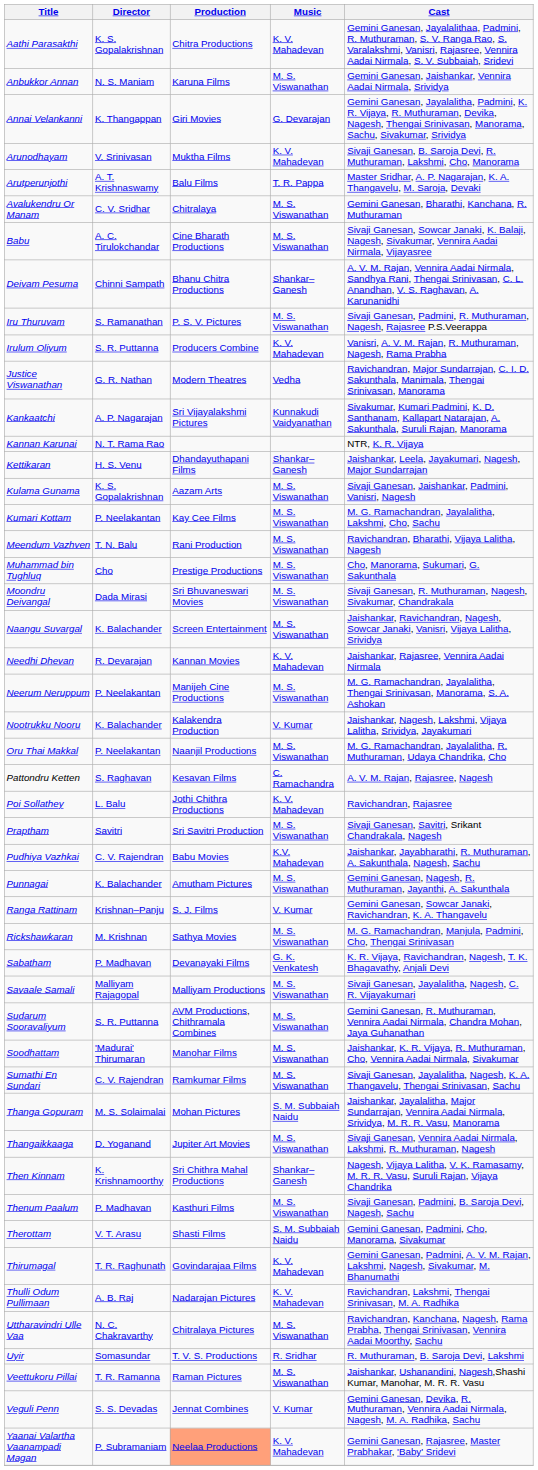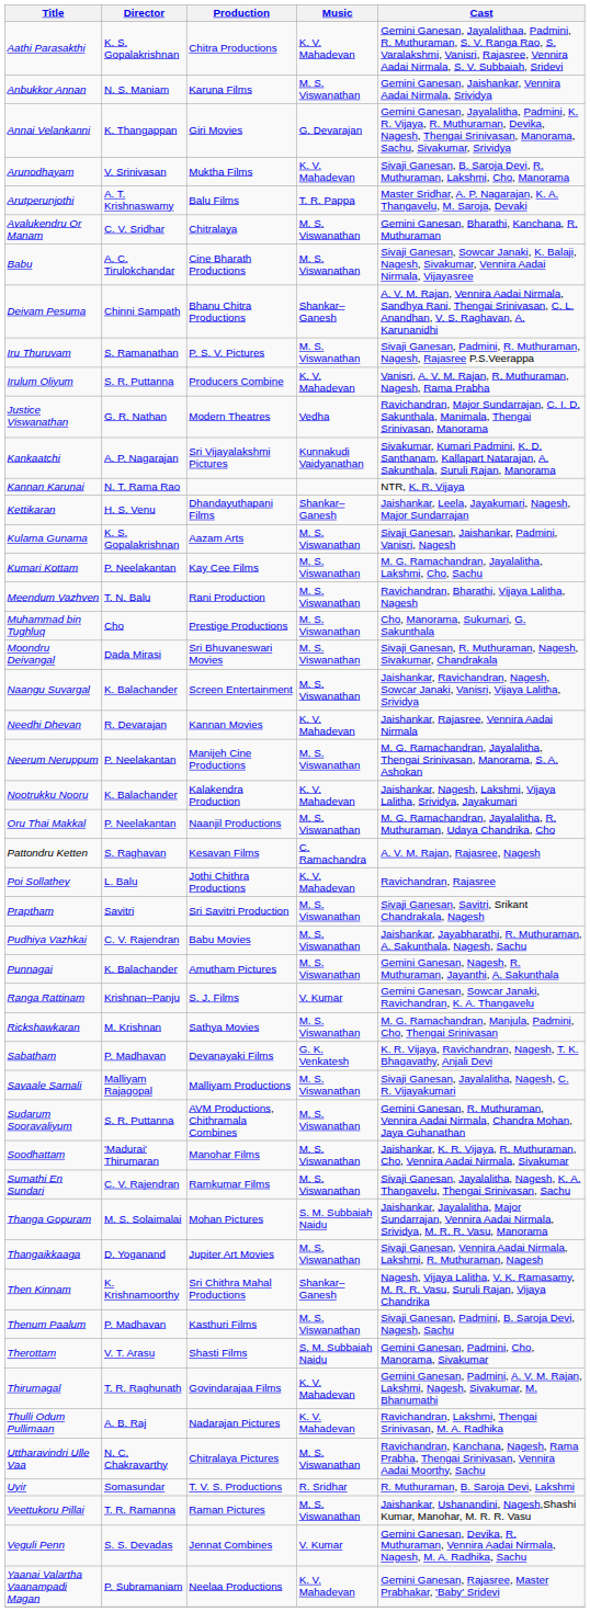 <table class="wikitable">
 <tr>
 <th><a href='#'>Title</a></th>
 <th><a href='#'>Director</a></th>
 <th><a href='#'>Production</a></th>
 <th><a href='#'>Music</a></th>
 <th><a href='#'>Cast</a></th>
 </tr>
 <tr>
 <td><em><a href='#'>Aathi Parasakthi</a></em></td>
 <td><a href='#'>K. S. Gopalakrishnan</a></td>
 <td><a href='#'>Chitra Productions</a></td>
 <td><a href='#'>K. V. Mahadevan</a></td>
 <td><a href='#'>Gemini Ganesan</a>, <a href='#'>Jayalalithaa</a>, <a href='#'>Padmini</a>, <a href='#'>R. Muthuraman</a>, <a href='#'>S. V. Ranga Rao</a>, <a href='#'>S. Varalakshmi</a>, <a href='#'>Vanisri</a>, <a href='#'>Rajasree</a>, <a href='#'>Vennira Aadai Nirmala</a>, <a href='#'>S. V. Subbaiah</a>, <a href='#'>Sridevi</a></td>
 </tr>
 <tr>
 <td><em><a href='#'>Anbukkor Annan</a></em></td>
 <td><a href='#'>N. S. Maniam</a></td>
 <td><a href='#'>Karuna Films</a></td>
 <td><a href='#'>M. S. Viswanathan</a></td>
 <td><a href='#'>Gemini Ganesan</a>, <a href='#'>Jaishankar</a>, <a href='#'>Vennira Aadai Nirmala</a>, <a href='#'>Srividya</a></td>
 </tr>
 <tr>
 <td><em><a href='#'>Annai Velankanni</a></em></td>
 <td><a href='#'>K. Thangappan</a></td>
 <td><a href='#'>Giri Movies</a></td>
 <td><a href='#'>G. Devarajan</a></td>
 <td><a href='#'>Gemini Ganesan</a>, <a href='#'>Jayalalitha</a>, <a href='#'>Padmini</a>, <a href='#'>K. R. Vijaya</a>, <a href='#'>R. Muthuraman</a>, <a href='#'>Devika</a>, <a href='#'>Nagesh</a>, <a href='#'>Thengai Srinivasan</a>, <a href='#'>Manorama</a>, <a href='#'>Sachu</a>, <a href='#'>Sivakumar</a>, <a href='#'>Srividya</a></td>
 </tr>
 <tr>
 <td><em><a href='#'>Arunodhayam</a></em></td>
 <td><a href='#'>V. Srinivasan</a></td>
 <td><a href='#'>Muktha Films</a></td>
 <td><a href='#'>K. V. Mahadevan</a></td>
 <td><a href='#'>Sivaji Ganesan</a>, <a href='#'>B. Saroja Devi</a>, <a href='#'>R. Muthuraman</a>, <a href='#'>Lakshmi</a>, <a href='#'>Cho</a>, <a href='#'>Manorama</a></td>
 </tr>
 <tr>
 <td><em><a href='#'>Arutperunjothi</a></em></td>
 <td><a href='#'>A. T. Krishnaswamy</a></td>
 <td><a href='#'>Balu Films</a></td>
 <td><a href='#'>T. R. Pappa</a></td>
 <td><a href='#'>Master Sridhar</a>, <a href='#'>A. P. Nagarajan</a>, <a href='#'>K. A. Thangavelu</a>, <a href='#'>M. Saroja</a>, <a href='#'>Devaki</a></td>
 </tr>
 <tr>
 <td><em><a href='#'>Avalukendru Or Manam</a></em></td>
 <td><a href='#'>C. V. Sridhar</a></td>
 <td><a href='#'>Chitralaya</a></td>
 <td><a href='#'>M. S. Viswanathan</a></td>
 <td><a href='#'>Gemini Ganesan</a>, <a href='#'>Bharathi</a>, <a href='#'>Kanchana</a>, <a href='#'>R. Muthuraman</a></td>
 </tr>
 <tr>
 <td><em><a href='#'>Babu</a></em></td>
 <td><a href='#'>A. C. Tirulokchandar</a></td>
 <td><a href='#'>Cine Bharath Productions</a></td>
 <td><a href='#'>M. S. Viswanathan</a></td>
 <td><a href='#'>Sivaji Ganesan</a>, <a href='#'>Sowcar Janaki</a>, <a href='#'>K. Balaji</a>, <a href='#'>Nagesh</a>, <a href='#'>Sivakumar</a>, <a href='#'>Vennira Aadai Nirmala</a>, <a href='#'>Vijayasree</a></td>
 </tr>
 <tr>
 <td><em><a href='#'>Deivam Pesuma</a></em></td>
 <td><a href='#'>Chinni Sampath</a></td>
 <td><a href='#'>Bhanu Chitra Productions</a></td>
 <td><a href='#'>Shankar–Ganesh</a></td>
 <td><a href='#'>A. V. M. Rajan</a>, <a href='#'>Vennira Aadai Nirmala</a>, <a href='#'>Sandhya Rani</a>, <a href='#'>Thengai Srinivasan</a>, <a href='#'>C. L. Anandhan</a>, <a href='#'>V. S. Raghavan</a>, <a href='#'>A. Karunanidhi</a></td>
 </tr>
 <tr>
 <td><em><a href='#'>Iru Thuruvam</a></em></td>
 <td><a href='#'>S. Ramanathan</a></td>
 <td><a href='#'>P. S. V. Pictures</a></td>
 <td><a href='#'>M. S. Viswanathan</a></td>
 <td><a href='#'>Sivaji Ganesan</a>, <a href='#'>Padmini</a>, <a href='#'>R. Muthuraman</a>, <a href='#'>Nagesh</a>, <a href='#'>Rajasree</a> P.S.Veerappa</td>
 </tr>
 <tr>
 <td><em><a href='#'>Irulum Oliyum</a></em></td>
 <td><a href='#'>S. R. Puttanna</a></td>
 <td><a href='#'>Producers Combine</a></td>
 <td><a href='#'>K. V. Mahadevan</a></td>
 <td><a href='#'>Vanisri</a>, <a href='#'>A. V. M. Rajan</a>, <a href='#'>R. Muthuraman</a>, <a href='#'>Nagesh</a>, <a href='#'>Rama Prabha</a></td>
 </tr>
 <tr>
 <td><em><a href='#'>Justice Viswanathan</a></em></td>
 <td><a href='#'>G. R. Nathan</a></td>
 <td><a href='#'>Modern Theatres</a></td>
 <td><a href='#'>Vedha</a></td>
 <td><a href='#'>Ravichandran</a>, <a href='#'>Major Sundarrajan</a>, <a href='#'>C. I. D. Sakunthala</a>, <a href='#'>Manimala</a>, <a href='#'>Thengai Srinivasan</a>, <a href='#'>Manorama</a></td>
 </tr>
 <tr>
 <td><em><a href='#'>Kankaatchi</a></em></td>
 <td><a href='#'>A. P. Nagarajan</a></td>
 <td><a href='#'>Sri Vijayalakshmi Pictures</a></td>
 <td><a href='#'>Kunnakudi Vaidyanathan</a></td>
 <td><a href='#'>Sivakumar</a>, <a href='#'>Kumari Padmini</a>, <a href='#'>K. D. Santhanam</a>, <a href='#'>Kallapart Natarajan</a>, <a href='#'>A. Sakunthala</a>, <a href='#'>Suruli Rajan</a>, <a href='#'>Manorama</a></td>
 </tr>
 <tr>
 <td><em><a href='#'>Kannan Karunai</a></em></td>
 <td><a href='#'>N. T. Rama Rao</a></td>
 <td></td>
 <td></td>
 <td>NTR, <a href='#'>K. R. Vijaya</a></td>
 </tr>
 <tr>
 <td><em><a href='#'>Kettikaran</a></em></td>
 <td><a href='#'>H. S. Venu</a></td>
 <td><a href='#'>Dhandayuthapani Films</a></td>
 <td><a href='#'>Shankar–Ganesh</a></td>
 <td><a href='#'>Jaishankar</a>, <a href='#'>Leela</a>, <a href='#'>Jayakumari</a>, <a href='#'>Nagesh</a>, <a href='#'>Major Sundarrajan</a></td>
 </tr>
 <tr>
 <td><em><a href='#'>Kulama Gunama</a></em></td>
 <td><a href='#'>K. S. Gopalakrishnan</a></td>
 <td><a href='#'>Aazam Arts</a></td>
 <td><a href='#'>M. S. Viswanathan</a></td>
 <td><a href='#'>Sivaji Ganesan</a>, <a href='#'>Jaishankar</a>, <a href='#'>Padmini</a>, <a href='#'>Vanisri</a>, <a href='#'>Nagesh</a></td>
 </tr>
 <tr>
 <td><em><a href='#'>Kumari Kottam</a></em></td>
 <td><a href='#'>P. Neelakantan</a></td>
 <td><a href='#'>Kay Cee Films</a></td>
 <td><a href='#'>M. S. Viswanathan</a></td>
 <td><a href='#'>M. G. Ramachandran</a>, <a href='#'>Jayalalitha</a>, <a href='#'>Lakshmi</a>, <a href='#'>Cho</a>, <a href='#'>Sachu</a></td>
 </tr>
 <tr>
 <td><em><a href='#'>Meendum Vazhven</a></em></td>
 <td><a href='#'>T. N. Balu</a></td>
 <td><a href='#'>Rani Production</a></td>
 <td><a href='#'>M. S. Viswanathan</a></td>
 <td><a href='#'>Ravichandran</a>, <a href='#'>Bharathi</a>, <a href='#'>Vijaya Lalitha</a>, <a href='#'>Nagesh</a></td>
 </tr>
 <tr>
 <td><em><a href='#'>Muhammad bin Tughluq</a></em></td>
 <td><a href='#'>Cho</a></td>
 <td><a href='#'>Prestige Productions</a></td>
 <td><a href='#'>M. S. Viswanathan</a></td>
 <td><a href='#'>Cho</a>, <a href='#'>Manorama</a>, <a href='#'>Sukumari</a>, <a href='#'>G. Sakunthala</a></td>
 </tr>
 <tr>
 <td><em><a href='#'>Moondru Deivangal</a></em></td>
 <td><a href='#'>Dada Mirasi</a></td>
 <td><a href='#'>Sri Bhuvaneswari Movies</a></td>
 <td><a href='#'>M. S. Viswanathan</a></td>
 <td><a href='#'>Sivaji Ganesan</a>, <a href='#'>R. Muthuraman</a>, <a href='#'>Nagesh</a>, <a href='#'>Sivakumar</a>, <a href='#'>Chandrakala</a></td>
 </tr>
 <tr>
 <td><em><a href='#'>Naangu Suvargal</a></em></td>
 <td><a href='#'>K. Balachander</a></td>
 <td><a href='#'>Screen Entertainment</a></td>
 <td><a href='#'>M. S. Viswanathan</a></td>
 <td><a href='#'>Jaishankar</a>, <a href='#'>Ravichandran</a>, <a href='#'>Nagesh</a>, <a href='#'>Sowcar Janaki</a>, <a href='#'>Vanisri</a>, <a href='#'>Vijaya Lalitha</a>, <a href='#'>Srividya</a></td>
 </tr>
 <tr>
 <td><em><a href='#'>Needhi Dhevan</a></em></td>
 <td><a href='#'>R. Devarajan</a></td>
 <td><a href='#'>Kannan Movies</a></td>
 <td><a href='#'>K. V. Mahadevan</a></td>
 <td><a href='#'>Jaishankar</a>, <a href='#'>Rajasree</a>, <a href='#'>Vennira Aadai Nirmala</a></td>
 </tr>
 <tr>
 <td><em><a href='#'>Neerum Neruppum</a></em></td>
 <td><a href='#'>P. Neelakantan</a></td>
 <td><a href='#'>Manijeh Cine Productions</a></td>
 <td><a href='#'>M. S. Viswanathan</a></td>
 <td><a href='#'>M. G. Ramachandran</a>, <a href='#'>Jayalalitha</a>, <a href='#'>Thengai Srinivasan</a>, <a href='#'>Manorama</a>, <a href='#'>S. A. Ashokan</a></td>
 </tr>
 <tr>
 <td><em><a href='#'>Nootrukku Nooru</a></em></td>
 <td><a href='#'>K. Balachander</a></td>
 <td><a href='#'>Kalakendra Production</a></td>
-<td><a href='#'>V. Kumar</a></td>
+<td><a href='#'>K. V. Mahadevan</a></td>
 <td><a href='#'>Jaishankar</a>, <a href='#'>Nagesh</a>, <a href='#'>Lakshmi</a>, <a href='#'>Vijaya Lalitha</a>, <a href='#'>Srividya</a>, <a href='#'>Jayakumari</a></td>
 </tr>
 <tr>
 <td><em><a href='#'>Oru Thai Makkal</a></em></td>
 <td><a href='#'>P. Neelakantan</a></td>
 <td><a href='#'>Naanjil Productions</a></td>
 <td><a href='#'>M. S. Viswanathan</a></td>
 <td><a href='#'>M. G. Ramachandran</a>, <a href='#'>Jayalalitha</a>, <a href='#'>R. Muthuraman</a>, <a href='#'>Udaya Chandrika</a>, <a href='#'>Cho</a></td>
 </tr>
 <tr>
 <td><em>Pattondru Ketten</em></td>
 <td><a href='#'>S. Raghavan</a></td>
 <td><a href='#'>Kesavan Films</a></td>
 <td><a href='#'>C. Ramachandra</a></td>
 <td><a href='#'>A. V. M. Rajan</a>, <a href='#'>Rajasree</a>, <a href='#'>Nagesh</a></td>
 </tr>
 <tr>
 <td><em><a href='#'>Poi Sollathey</a></em></td>
 <td><a href='#'>L. Balu</a></td>
 <td><a href='#'>Jothi Chithra Productions</a></td>
 <td><a href='#'>K. V. Mahadevan</a></td>
 <td><a href='#'>Ravichandran</a>, <a href='#'>Rajasree</a></td>
 </tr>
 <tr>
 <td><em><a href='#'>Praptham</a></em></td>
 <td><a href='#'>Savitri</a></td>
 <td><a href='#'>Sri Savitri Production</a></td>
 <td><a href='#'>M. S. Viswanathan</a></td>
 <td><a href='#'>Sivaji Ganesan</a>, <a href='#'>Savitri</a>, Srikant <a href='#'>Chandrakala</a>, <a href='#'>Nagesh</a></td>
 </tr>
 <tr>
 <td><em><a href='#'>Pudhiya Vazhkai</a></em></td>
 <td><a href='#'>C. V. Rajendran</a></td>
 <td><a href='#'>Babu Movies</a></td>
-<td><a href='#'>K.V. Mahadevan</a></td>
+<td><a href='#'>M. S. Viswanathan</a></td>
 <td><a href='#'>Jaishankar</a>, <a href='#'>Jayabharathi</a>, <a href='#'>R. Muthuraman</a>, <a href='#'>A. Sakunthala</a>, <a href='#'>Nagesh</a>, <a href='#'>Sachu</a></td>
 </tr>
 <tr>
 <td><em><a href='#'>Punnagai</a></em></td>
 <td><a href='#'>K. Balachander</a></td>
 <td><a href='#'>Amutham Pictures</a></td>
 <td><a href='#'>M. S. Viswanathan</a></td>
 <td><a href='#'>Gemini Ganesan</a>, <a href='#'>Nagesh</a>, <a href='#'>R. Muthuraman</a>, <a href='#'>Jayanthi</a>, <a href='#'>A. Sakunthala</a></td>
 </tr>
 <tr>
 <td><em><a href='#'>Ranga Rattinam</a></em></td>
 <td><a href='#'>Krishnan–Panju</a></td>
 <td><a href='#'>S. J. Films</a></td>
 <td><a href='#'>V. Kumar</a></td>
 <td><a href='#'>Gemini Ganesan</a>, <a href='#'>Sowcar Janaki</a>, <a href='#'>Ravichandran</a>, <a href='#'>K. A. Thangavelu</a></td>
 </tr>
 <tr>
 <td><em><a href='#'>Rickshawkaran</a></em></td>
 <td><a href='#'>M. Krishnan</a></td>
 <td><a href='#'>Sathya Movies</a></td>
 <td><a href='#'>M. S. Viswanathan</a></td>
 <td><a href='#'>M. G. Ramachandran</a>, <a href='#'>Manjula</a>, <a href='#'>Padmini</a>, <a href='#'>Cho</a>, <a href='#'>Thengai Srinivasan</a></td>
 </tr>
 <tr>
 <td><em><a href='#'>Sabatham</a></em></td>
 <td><a href='#'>P. Madhavan</a></td>
 <td><a href='#'>Devanayaki Films</a></td>
 <td><a href='#'>G. K. Venkatesh</a></td>
 <td><a href='#'>K. R. Vijaya</a>, <a href='#'>Ravichandran</a>, <a href='#'>Nagesh</a>, <a href='#'>T. K. Bhagavathy</a>, <a href='#'>Anjali Devi</a></td>
 </tr>
 <tr>
 <td><em><a href='#'>Savaale Samali</a></em></td>
 <td><a href='#'>Malliyam Rajagopal</a></td>
 <td><a href='#'>Malliyam Productions</a></td>
 <td><a href='#'>M. S. Viswanathan</a></td>
 <td><a href='#'>Sivaji Ganesan</a>, <a href='#'>Jayalalitha</a>, <a href='#'>Nagesh</a>, <a href='#'>C. R. Vijayakumari</a></td>
 </tr>
 <tr>
 <td><em><a href='#'>Sudarum Sooravaliyum</a></em></td>
 <td><a href='#'>S. R. Puttanna</a></td>
 <td><a href='#'>AVM Productions</a>, <a href='#'>Chithramala Combines</a></td>
 <td><a href='#'>M. S. Viswanathan</a></td>
 <td><a href='#'>Gemini Ganesan</a>, <a href='#'>R. Muthuraman</a>, <a href='#'>Vennira Aadai Nirmala</a>, <a href='#'>Chandra Mohan</a>, <a href='#'>Jaya Guhanathan</a></td>
 </tr>
 <tr>
 <td><em><a href='#'>Soodhattam</a></em></td>
 <td><a href='#'>'Madurai' Thirumaran</a></td>
 <td><a href='#'>Manohar Films</a></td>
 <td><a href='#'>M. S. Viswanathan</a></td>
 <td><a href='#'>Jaishankar</a>, <a href='#'>K. R. Vijaya</a>, <a href='#'>R. Muthuraman</a>, <a href='#'>Cho</a>, <a href='#'>Vennira Aadai Nirmala</a>, <a href='#'>Sivakumar</a></td>
 </tr>
 <tr>
 <td><em><a href='#'>Sumathi En Sundari</a></em></td>
 <td><a href='#'>C. V. Rajendran</a></td>
 <td><a href='#'>Ramkumar Films</a></td>
 <td><a href='#'>M. S. Viswanathan</a></td>
 <td><a href='#'>Sivaji Ganesan</a>, <a href='#'>Jayalalitha</a>, <a href='#'>Nagesh</a>, <a href='#'>K. A. Thangavelu</a>, <a href='#'>Thengai Srinivasan</a>, <a href='#'>Sachu</a></td>
 </tr>
 <tr>
 <td><em><a href='#'>Thanga Gopuram</a></em></td>
 <td><a href='#'>M. S. Solaimalai</a></td>
 <td><a href='#'>Mohan Pictures</a></td>
 <td><a href='#'>S. M. Subbaiah Naidu</a></td>
 <td><a href='#'>Jaishankar</a>, <a href='#'>Jayalalitha</a>, <a href='#'>Major Sundarrajan</a>, <a href='#'>Vennira Aadai Nirmala</a>, <a href='#'>Srividya</a>, <a href='#'>M. R. R. Vasu</a>, <a href='#'>Manorama</a></td>
 </tr>
 <tr>
 <td><em><a href='#'>Thangaikkaaga</a></em></td>
 <td><a href='#'>D. Yoganand</a></td>
 <td><a href='#'>Jupiter Art Movies</a></td>
 <td><a href='#'>M. S. Viswanathan</a></td>
 <td><a href='#'>Sivaji Ganesan</a>, <a href='#'>Vennira Aadai Nirmala</a>, <a href='#'>Lakshmi</a>, <a href='#'>R. Muthuraman</a>, <a href='#'>Nagesh</a></td>
 </tr>
 <tr>
 <td><em><a href='#'>Then Kinnam</a></em></td>
 <td><a href='#'>K. Krishnamoorthy</a></td>
 <td><a href='#'>Sri Chithra Mahal Productions</a></td>
 <td><a href='#'>Shankar–Ganesh</a></td>
 <td><a href='#'>Nagesh</a>, <a href='#'>Vijaya Lalitha</a>, <a href='#'>V. K. Ramasamy</a>, <a href='#'>M. R. R. Vasu</a>, <a href='#'>Suruli Rajan</a>, <a href='#'>Vijaya Chandrika</a></td>
 </tr>
 <tr>
 <td><em><a href='#'>Thenum Paalum</a></em></td>
 <td><a href='#'>P. Madhavan</a></td>
 <td><a href='#'>Kasthuri Films</a></td>
 <td><a href='#'>M. S. Viswanathan</a></td>
 <td><a href='#'>Sivaji Ganesan</a>, <a href='#'>Padmini</a>, <a href='#'>B. Saroja Devi</a>, <a href='#'>Nagesh</a>, <a href='#'>Sachu</a></td>
 </tr>
 <tr>
 <td><em><a href='#'>Therottam</a></em></td>
 <td><a href='#'>V. T. Arasu</a></td>
 <td><a href='#'>Shasti Films</a></td>
 <td><a href='#'>S. M. Subbaiah Naidu</a></td>
 <td><a href='#'>Gemini Ganesan</a>, <a href='#'>Padmini</a>, <a href='#'>Cho</a>, <a href='#'>Manorama</a>, <a href='#'>Sivakumar</a></td>
 </tr>
 <tr>
 <td><em><a href='#'>Thirumagal</a></em></td>
 <td><a href='#'>T. R. Raghunath</a></td>
 <td><a href='#'>Govindarajaa Films</a></td>
 <td><a href='#'>K. V. Mahadevan</a></td>
 <td><a href='#'>Gemini Ganesan</a>, <a href='#'>Padmini</a>, <a href='#'>A. V. M. Rajan</a>, <a href='#'>Lakshmi</a>, <a href='#'>Nagesh</a>, <a href='#'>Sivakumar</a>, <a href='#'>M. Bhanumathi</a></td>
 </tr>
 <tr>
 <td><em><a href='#'>Thulli Odum Pullimaan</a></em></td>
 <td><a href='#'>A. B. Raj</a></td>
 <td><a href='#'>Nadarajan Pictures</a></td>
 <td><a href='#'>K. V. Mahadevan</a></td>
 <td><a href='#'>Ravichandran</a>, <a href='#'>Lakshmi</a>, <a href='#'>Thengai Srinivasan</a>, <a href='#'>M. A. Radhika</a></td>
 </tr>
 <tr>
 <td><em><a href='#'>Uttharavindri Ulle Vaa</a></em></td>
 <td><a href='#'>N. C. Chakravarthy</a></td>
 <td><a href='#'>Chitralaya Pictures</a></td>
 <td><a href='#'>M. S. Viswanathan</a></td>
 <td><a href='#'>Ravichandran</a>, <a href='#'>Kanchana</a>, <a href='#'>Nagesh</a>, <a href='#'>Rama Prabha</a>, <a href='#'>Thengai Srinivasan</a>, <a href='#'>Vennira Aadai Moorthy</a>, <a href='#'>Sachu</a></td>
 </tr>
 <tr>
 <td><em><a href='#'>Uyir</a></em></td>
 <td><a href='#'>Somasundar</a></td>
 <td><a href='#'>T. V. S. Productions</a></td>
 <td><a href='#'>R. Sridhar</a></td>
 <td><a href='#'>R. Muthuraman</a>, <a href='#'>B. Saroja Devi</a>, <a href='#'>Lakshmi</a></td>
 </tr>
 <tr>
 <td><em><a href='#'>Veettukoru Pillai</a></em></td>
 <td><a href='#'>T. R. Ramanna</a></td>
 <td><a href='#'>Raman Pictures</a></td>
 <td><a href='#'>M. S. Viswanathan</a></td>
 <td><a href='#'>Jaishankar</a>, <a href='#'>Ushanandini</a>, <a href='#'>Nagesh</a>,Shashi Kumar, Manohar, M. R. R. Vasu</td>
 </tr>
 <tr>
 <td><em><a href='#'>Veguli Penn</a></em></td>
 <td><a href='#'>S. S. Devadas</a></td>
 <td><a href='#'>Jennat Combines</a></td>
 <td><a href='#'>V. Kumar</a></td>
 <td><a href='#'>Gemini Ganesan</a>, <a href='#'>Devika</a>, <a href='#'>R. Muthuraman</a>, <a href='#'>Vennira Aadai Nirmala</a>, <a href='#'>Nagesh</a>, <a href='#'>M. A. Radhika</a>, <a href='#'>Sachu</a></td>
 </tr>
 <tr>
 <td><em><a href='#'>Yaanai Valartha Vaanampadi Magan</a></em></td>
 <td><a href='#'>P. Subramaniam</a></td>
-<td style="background: lightsalmon;"><a href='#'>Neelaa Productions</a></td>
+<td><a href='#'>Neelaa Productions</a></td>
 <td><a href='#'>K. V. Mahadevan</a></td>
 <td><a href='#'>Gemini Ganesan</a>, <a href='#'>Rajasree</a>, <a href='#'>Master Prabhakar</a>, <a href='#'>'Baby' Sridevi</a></td>
 </tr>
 <tr>
 </tr>
 </table>
